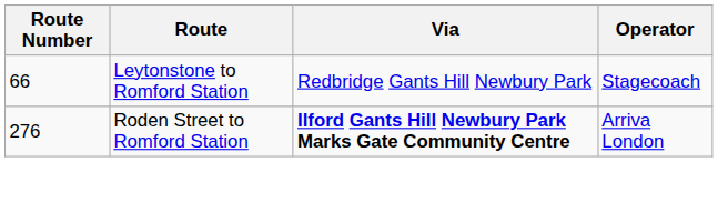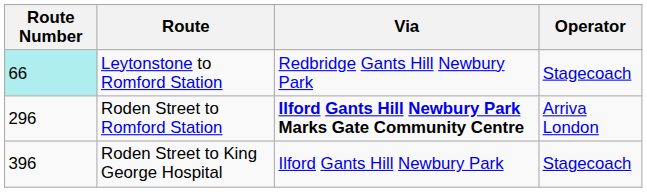 <table class="wikitable">
 <tr>
 <th>Route Number</th>
 <th>Route</th>
 <th>Via</th>
 <th>Operator</th>
 </tr>
 <tr>
-<td>66 </td>
+<td style="background: paleturquoise;">66 </td>
 <td><a href='#'>Leytonstone</a>  to <a href='#'>Romford Station</a> </td>
 <td><a href='#'>Redbridge</a>  <a href='#'>Gants Hill</a>  <a href='#'>Newbury Park</a> </td>
 <td><a href='#'>Stagecoach</a></td>
 </tr>
 <tr>
-<td>276 </td>
+<td>296 </td>
 <td>Roden Street to <a href='#'>Romford Station</a> </td>
 <td><strong><a href='#'>Ilford</a>  <a href='#'>Gants Hill</a>  <a href='#'>Newbury Park</a>  Marks Gate Community Centre</strong></td>
 <td><a href='#'>Arriva London</a></td>
 </tr>
+<tr>
+<td>396 </td>
+<td>Roden Street to King George Hospital</td>
+<td><a href='#'>Ilford</a>  <a href='#'>Gants Hill</a>  <a href='#'>Newbury Park</a> </td>
+<td><a href='#'>Stagecoach</a></td>
+</tr>
 </table>
